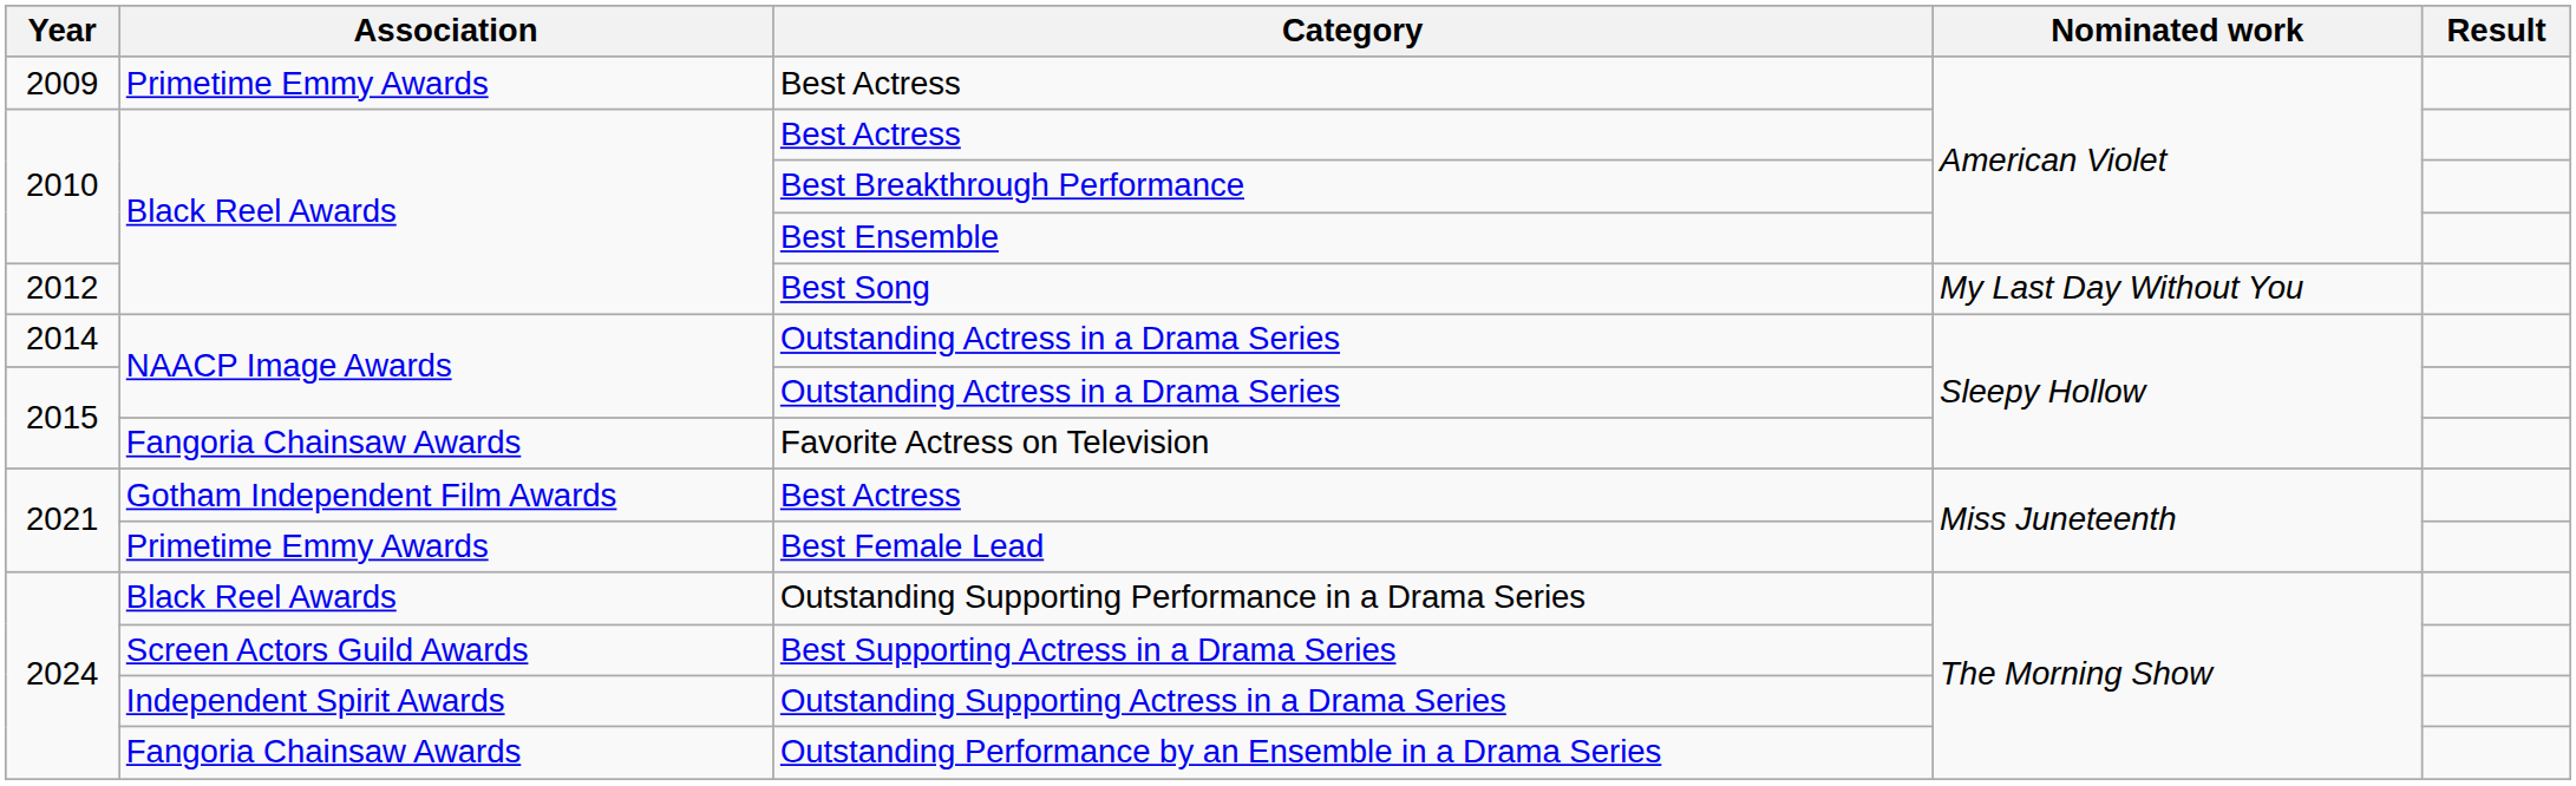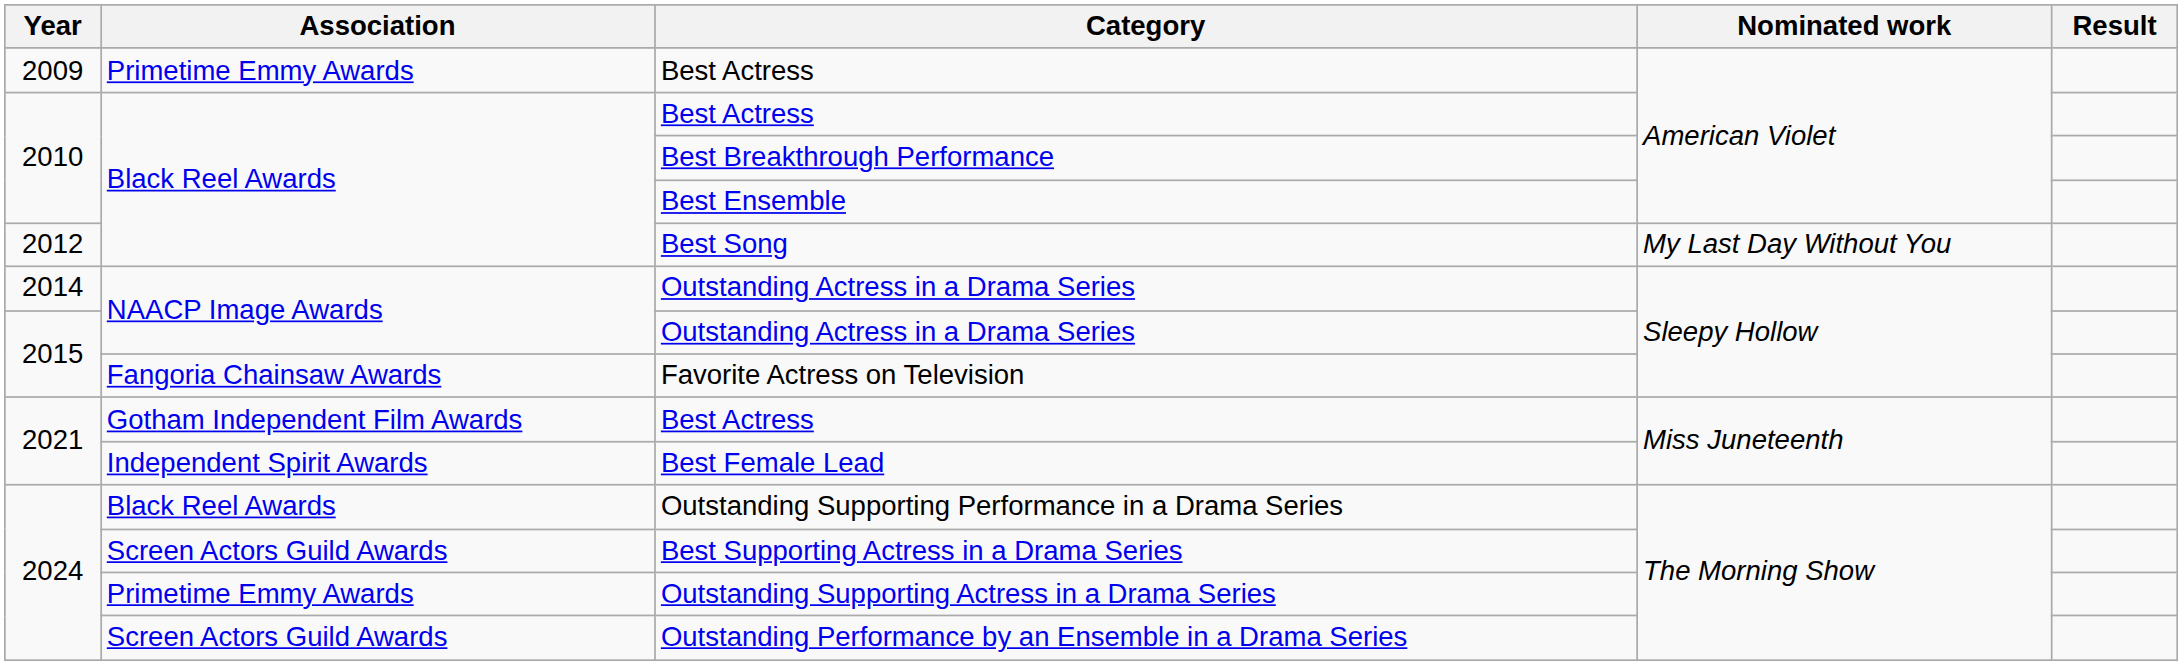 <table class="wikitable" width="100%">
 <tr>
 <th>Year</th>
 <th>Association</th>
 <th>Category</th>
 <th>Nominated work</th>
 <th>Result</th>
 </tr>
 <tr>
 <td align="center">2009</td>
 <td><a href='#'>Primetime Emmy Awards</a></td>
 <td>Best Actress</td>
 <td rowspan="4"><em>American Violet</em></td>
 <td></td>
 </tr>
 <tr>
 <td rowspan="3" align="center">2010</td>
 <td rowspan="4"><a href='#'>Black Reel Awards</a></td>
 <td><a href='#'>Best Actress</a></td>
 <td></td>
 </tr>
 <tr>
 <td><a href='#'>Best Breakthrough Performance</a></td>
 <td></td>
 </tr>
 <tr>
 <td><a href='#'>Best Ensemble</a></td>
 <td></td>
 </tr>
 <tr>
 <td align="center">2012</td>
 <td><a href='#'>Best Song</a></td>
 <td><em>My Last Day Without You</em></td>
 <td></td>
 </tr>
 <tr>
 <td align="center">2014</td>
 <td rowspan="2"><a href='#'>NAACP Image Awards</a></td>
 <td><a href='#'>Outstanding Actress in a Drama Series</a></td>
 <td rowspan="3"><em>Sleepy Hollow</em></td>
 <td></td>
 </tr>
 <tr>
 <td rowspan="2" align="center">2015</td>
 <td><a href='#'>Outstanding Actress in a Drama Series</a></td>
 <td></td>
 </tr>
 <tr>
 <td><a href='#'>Fangoria Chainsaw Awards</a></td>
 <td>Favorite Actress on Television</td>
 <td></td>
 </tr>
 <tr>
 <td rowspan="2" align="center">2021</td>
 <td><a href='#'>Gotham Independent Film Awards</a></td>
 <td><a href='#'>Best Actress</a></td>
 <td rowspan="2"><em>Miss Juneteenth</em></td>
 <td></td>
 </tr>
 <tr>
-<td><a href='#'>Primetime Emmy Awards</a></td>
+<td><a href='#'>Independent Spirit Awards</a></td>
 <td><a href='#'>Best Female Lead</a></td>
 <td></td>
 </tr>
 <tr>
 <td rowspan="4" align="center">2024</td>
 <td><a href='#'>Black Reel Awards</a></td>
 <td>Outstanding Supporting Performance in a Drama Series</td>
 <td rowspan="4"><em>The Morning Show</em></td>
 <td></td>
 </tr>
 <tr>
 <td><a href='#'>Screen Actors Guild Awards</a></td>
 <td><a href='#'>Best Supporting Actress in a Drama Series</a></td>
 <td></td>
 </tr>
 <tr>
-<td><a href='#'>Independent Spirit Awards</a></td>
+<td><a href='#'>Primetime Emmy Awards</a></td>
 <td><a href='#'>Outstanding Supporting Actress in a Drama Series</a></td>
 <td></td>
 </tr>
 <tr>
-<td><a href='#'>Fangoria Chainsaw Awards</a></td>
+<td><a href='#'>Screen Actors Guild Awards</a></td>
 <td><a href='#'>Outstanding Performance by an Ensemble in a Drama Series</a></td>
 <td></td>
 </tr>
 </table>
